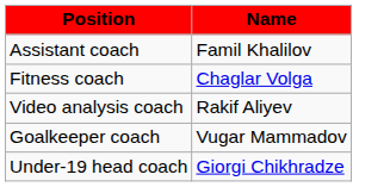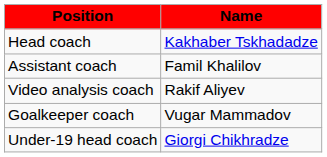 <table class="wikitable">
 <tr>
 <th style="color:#000000; background:#FF0000;">Position</th>
 <th style="color:#000000; background:#FF0000;">Name</th>
 </tr>
 <tr>
+<td>Head coach</td>
+<td> <a href='#'>Kakhaber Tskhadadze</a></td>
+</tr>
+<tr>
 <td>Assistant coach</td>
 <td> Famil Khalilov</td>
-</tr>
-<tr>
-<td>Fitness coach</td>
-<td> <a href='#'>Chaglar Volga</a></td>
 </tr>
 <tr>
 <td>Video analysis coach</td>
 <td> Rakif Aliyev</td>
 </tr>
 <tr>
 <td>Goalkeeper coach</td>
 <td> Vugar Mammadov</td>
 </tr>
 <tr>
 <td>Under-19 head coach</td>
 <td> <a href='#'>Giorgi Chikhradze</a></td>
 </tr>
 </table>
